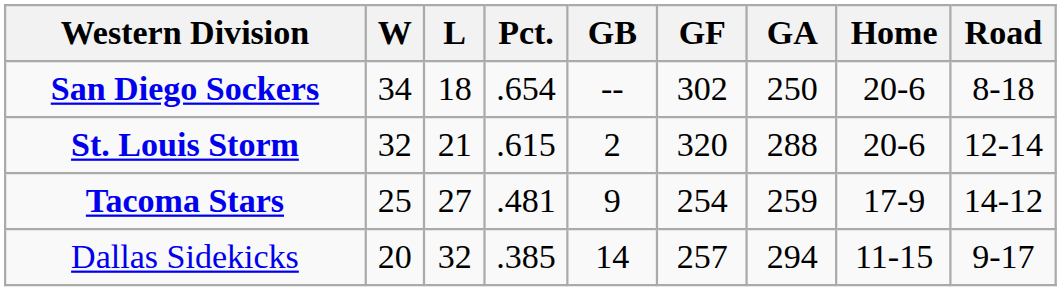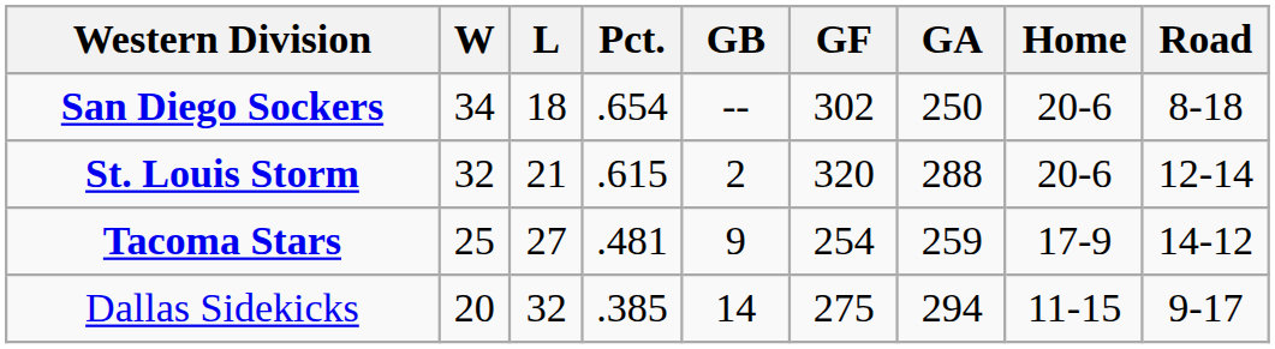 <table class="wikitable" width="470" style="font-size:95%; text-align:center">
 <tr>
 <th width="30%">Western Division</th>
 <th width="5%">W</th>
 <th width="5%">L</th>
 <th width="5%">Pct.</th>
 <th width="7.5%">GB</th>
 <th width="7.5%">GF</th>
 <th width="7.5%">GA</th>
 <th width="7.5%">Home</th>
 <th width="7.5%">Road</th>
 </tr>
 <tr>
 <td><strong><a href='#'>San Diego Sockers</a></strong></td>
 <td>34</td>
 <td>18</td>
 <td>.654</td>
 <td>--</td>
 <td>302</td>
 <td>250</td>
 <td>20-6</td>
 <td>8-18</td>
 </tr>
 <tr>
 <td><strong><a href='#'>St. Louis Storm</a></strong></td>
 <td>32</td>
 <td>21</td>
 <td>.615</td>
 <td>2</td>
 <td>320</td>
 <td>288</td>
 <td>20-6</td>
 <td>12-14</td>
 </tr>
 <tr>
 <td><strong><a href='#'>Tacoma Stars</a></strong></td>
 <td>25</td>
 <td>27</td>
 <td>.481</td>
 <td>9</td>
 <td>254</td>
 <td>259</td>
 <td>17-9</td>
 <td>14-12</td>
 </tr>
 <tr>
 <td><a href='#'>Dallas Sidekicks</a></td>
 <td>20</td>
 <td>32</td>
 <td>.385</td>
 <td>14</td>
-<td>257</td>
+<td>275</td>
 <td>294</td>
 <td>11-15</td>
 <td>9-17</td>
 </tr>
 </table>
